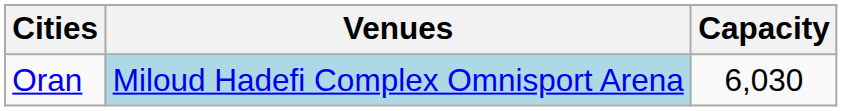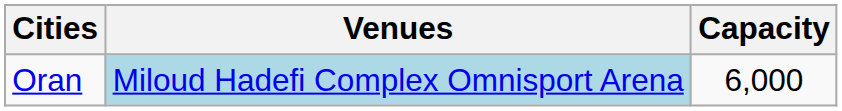 <table class="wikitable">
 <tr>
 <th>Cities</th>
 <th>Venues</th>
 <th>Capacity</th>
 </tr>
 <tr>
 <td rowspan=2><a href='#'>Oran</a></td>
 <td style="background: lightblue;"><a href='#'>Miloud Hadefi Complex Omnisport Arena</a></td>
-<td align="center">6,030</td>
+<td align="center">6,000</td>
 </tr>
 </table>
